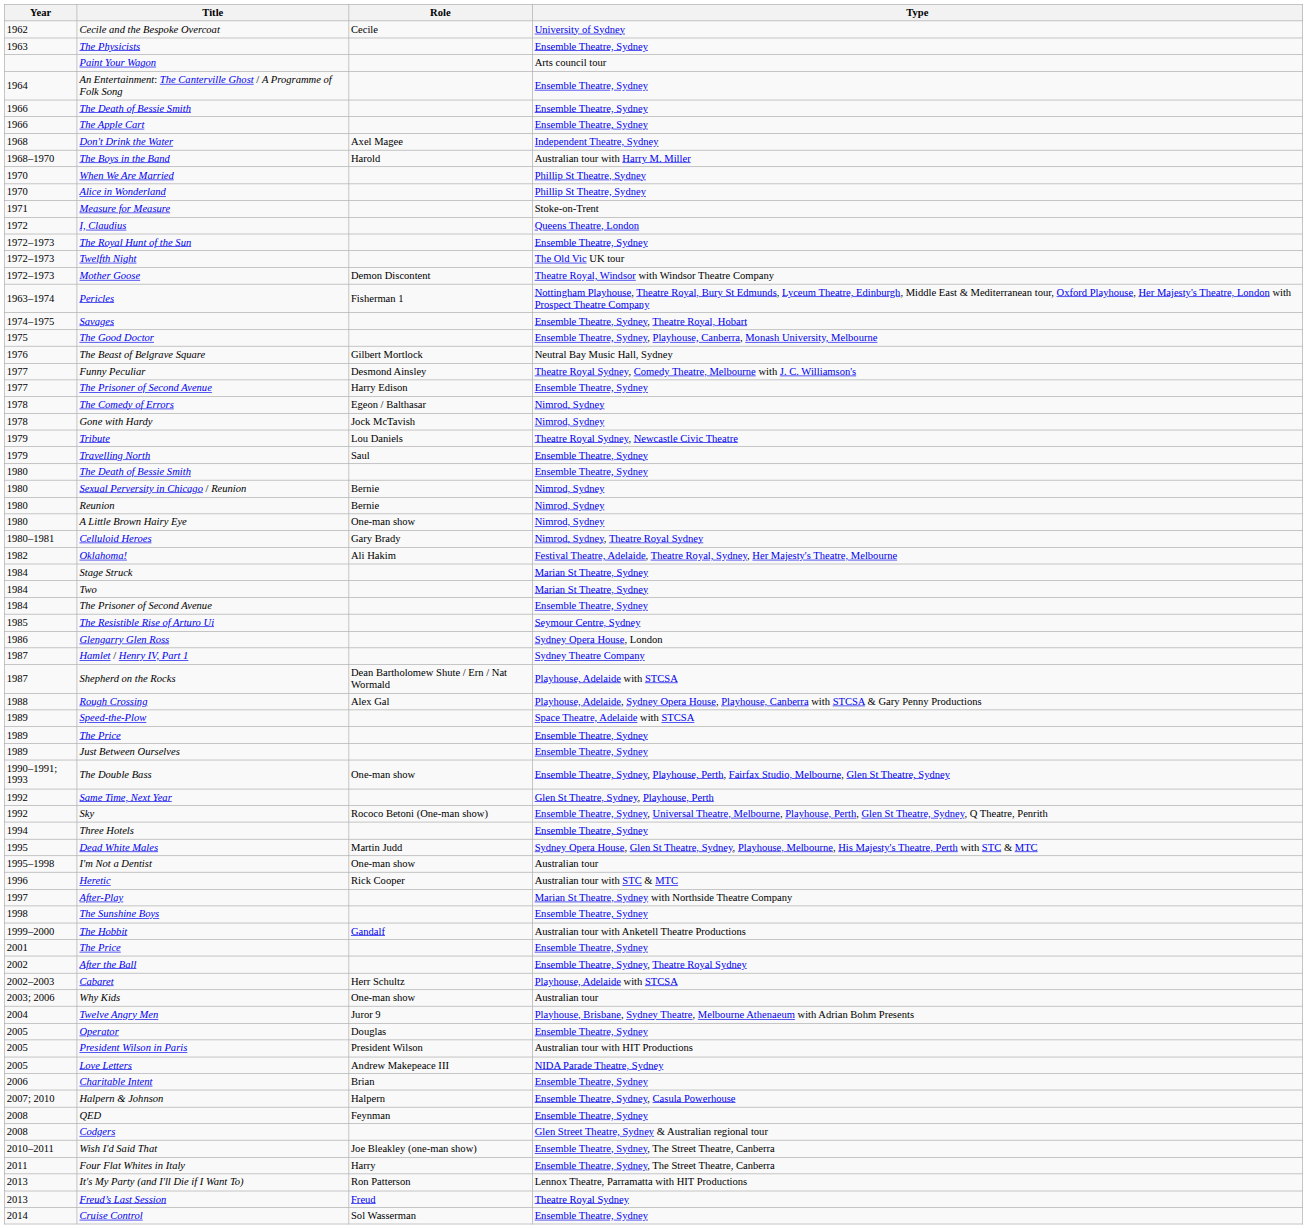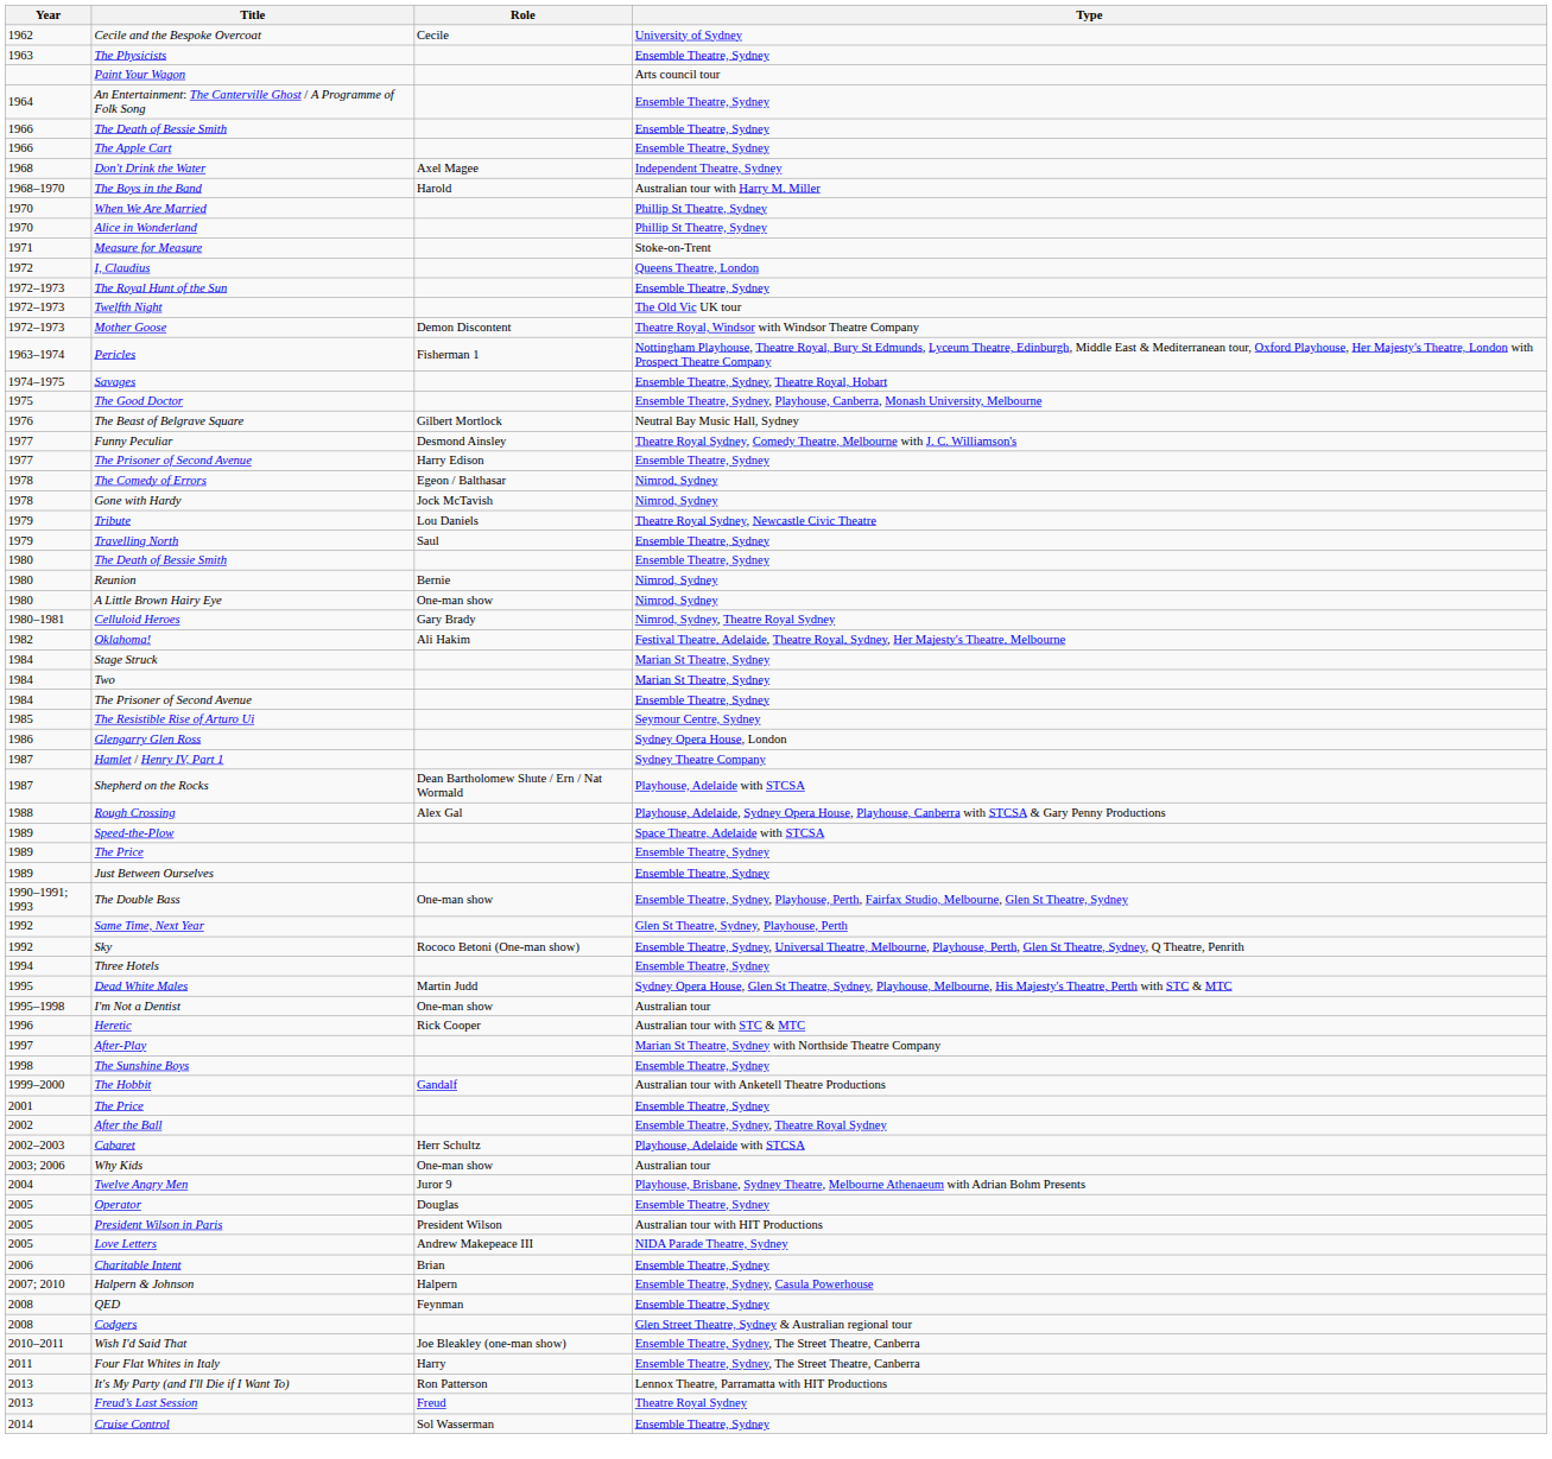 <table class="wikitable">
 <tr>
 <th>Year</th>
 <th>Title</th>
 <th>Role</th>
 <th>Type</th>
 </tr>
 <tr>
 <td>1962</td>
 <td><em>Cecile and the Bespoke Overcoat</em></td>
 <td>Cecile</td>
 <td><a href='#'>University of Sydney</a></td>
 </tr>
 <tr>
 <td>1963</td>
 <td><em><a href='#'>The Physicists</a></em></td>
 <td></td>
 <td><a href='#'>Ensemble Theatre, Sydney</a></td>
 </tr>
 <tr>
 <td></td>
 <td><em><a href='#'>Paint Your Wagon</a></em></td>
 <td></td>
 <td>Arts council tour</td>
 </tr>
 <tr>
 <td>1964</td>
 <td><em>An Entertainment</em>: <em><a href='#'>The Canterville Ghost</a></em> / <em>A  Programme of Folk Song</em></td>
 <td></td>
 <td><a href='#'>Ensemble Theatre, Sydney</a></td>
 </tr>
 <tr>
 <td>1966</td>
 <td><em><a href='#'>The Death of Bessie Smith</a></em></td>
 <td></td>
 <td><a href='#'>Ensemble Theatre, Sydney</a></td>
 </tr>
 <tr>
 <td>1966</td>
 <td><em><a href='#'>The Apple Cart</a></em></td>
 <td></td>
 <td><a href='#'>Ensemble Theatre, Sydney</a></td>
 </tr>
 <tr>
 <td>1968</td>
 <td><em><a href='#'>Don't Drink the Water</a></em></td>
 <td>Axel Magee</td>
 <td><a href='#'>Independent Theatre, Sydney</a></td>
 </tr>
 <tr>
 <td>1968–1970</td>
 <td><em><a href='#'>The Boys in the Band</a></em></td>
 <td>Harold</td>
 <td>Australian tour with <a href='#'>Harry M. Miller</a></td>
 </tr>
 <tr>
 <td>1970</td>
 <td><em><a href='#'>When We Are Married</a></em></td>
 <td></td>
 <td><a href='#'>Phillip St Theatre, Sydney</a></td>
 </tr>
 <tr>
 <td>1970</td>
 <td><em><a href='#'>Alice in Wonderland</a></em></td>
 <td></td>
 <td><a href='#'>Phillip St Theatre, Sydney</a></td>
 </tr>
 <tr>
 <td>1971</td>
 <td><em><a href='#'>Measure for Measure</a></em></td>
 <td></td>
 <td>Stoke-on-Trent</td>
 </tr>
 <tr>
 <td>1972</td>
 <td><em><a href='#'>I, Claudius</a></em></td>
 <td></td>
 <td><a href='#'>Queens Theatre, London</a></td>
 </tr>
 <tr>
 <td>1972–1973</td>
 <td><em><a href='#'>The Royal Hunt of the Sun</a></em></td>
 <td></td>
 <td><a href='#'>Ensemble Theatre, Sydney</a></td>
 </tr>
 <tr>
 <td>1972–1973</td>
 <td><em><a href='#'>Twelfth Night</a></em></td>
 <td></td>
 <td><a href='#'>The Old Vic</a> UK tour</td>
 </tr>
 <tr>
 <td>1972–1973</td>
 <td><em><a href='#'>Mother Goose</a></em></td>
 <td>Demon Discontent</td>
 <td><a href='#'>Theatre Royal, Windsor</a> with Windsor Theatre Company</td>
 </tr>
 <tr>
 <td>1963–1974</td>
 <td><em><a href='#'>Pericles</a></em></td>
 <td>Fisherman 1</td>
 <td><a href='#'>Nottingham Playhouse</a>, <a href='#'>Theatre Royal, Bury St Edmunds</a>, <a href='#'>Lyceum Theatre, Edinburgh</a>, Middle East & Mediterranean tour, <a href='#'>Oxford Playhouse</a>, <a href='#'>Her Majesty's Theatre, London</a> with <a href='#'>Prospect Theatre Company</a></td>
 </tr>
 <tr>
 <td>1974–1975</td>
 <td><em><a href='#'>Savages</a></em></td>
 <td></td>
 <td><a href='#'>Ensemble Theatre, Sydney</a>, <a href='#'>Theatre Royal, Hobart</a></td>
 </tr>
 <tr>
 <td>1975</td>
 <td><em><a href='#'>The Good Doctor</a></em></td>
 <td></td>
 <td><a href='#'>Ensemble Theatre, Sydney</a>, <a href='#'>Playhouse, Canberra</a>, <a href='#'>Monash University, Melbourne</a></td>
 </tr>
 <tr>
 <td>1976</td>
 <td><em>The Beast of Belgrave Square</em></td>
 <td>Gilbert Mortlock</td>
 <td>Neutral Bay Music Hall, Sydney</td>
 </tr>
 <tr>
 <td>1977</td>
 <td><em>Funny Peculiar</em></td>
 <td>Desmond Ainsley</td>
 <td><a href='#'>Theatre Royal Sydney</a>, <a href='#'>Comedy Theatre, Melbourne</a> with <a href='#'>J. C. Williamson's</a></td>
 </tr>
 <tr>
 <td>1977</td>
 <td><em><a href='#'>The Prisoner of Second Avenue</a></em></td>
 <td>Harry Edison</td>
 <td><a href='#'>Ensemble Theatre, Sydney</a></td>
 </tr>
 <tr>
 <td>1978</td>
 <td><em><a href='#'>The Comedy of Errors</a></em></td>
 <td>Egeon / Balthasar</td>
 <td><a href='#'>Nimrod, Sydney</a></td>
 </tr>
 <tr>
 <td>1978</td>
 <td><em>Gone with Hardy</em></td>
 <td>Jock McTavish</td>
 <td><a href='#'>Nimrod, Sydney</a></td>
 </tr>
 <tr>
 <td>1979</td>
 <td><em><a href='#'>Tribute</a></em></td>
 <td>Lou Daniels</td>
 <td><a href='#'>Theatre Royal Sydney</a>, <a href='#'>Newcastle Civic Theatre</a></td>
 </tr>
 <tr>
 <td>1979</td>
 <td><em><a href='#'>Travelling North</a></em></td>
 <td>Saul</td>
 <td><a href='#'>Ensemble Theatre, Sydney</a></td>
 </tr>
 <tr>
 <td>1980</td>
 <td><em><a href='#'>The Death of Bessie Smith</a></em></td>
 <td></td>
 <td><a href='#'>Ensemble Theatre, Sydney</a></td>
-</tr>
-<tr>
-<td>1980</td>
-<td><em><a href='#'>Sexual Perversity in Chicago</a></em> / <em>Reunion</em></td>
-<td>Bernie</td>
-<td><a href='#'>Nimrod, Sydney</a></td>
 </tr>
 <tr>
 <td>1980</td>
 <td><em>Reunion</em></td>
 <td>Bernie</td>
 <td><a href='#'>Nimrod, Sydney</a></td>
 </tr>
 <tr>
 <td>1980</td>
 <td><em>A Little Brown Hairy Eye</em></td>
 <td>One-man show</td>
 <td><a href='#'>Nimrod, Sydney</a></td>
 </tr>
 <tr>
 <td>1980–1981</td>
 <td><em><a href='#'>Celluloid Heroes</a></em></td>
 <td>Gary Brady</td>
 <td><a href='#'>Nimrod, Sydney</a>, <a href='#'>Theatre Royal Sydney</a></td>
 </tr>
 <tr>
 <td>1982</td>
 <td><em><a href='#'>Oklahoma!</a></em></td>
 <td>Ali Hakim</td>
 <td><a href='#'>Festival Theatre, Adelaide</a>, <a href='#'>Theatre Royal, Sydney</a>, <a href='#'>Her Majesty's Theatre, Melbourne</a></td>
 </tr>
 <tr>
 <td>1984</td>
 <td><em>Stage Struck</em></td>
 <td></td>
 <td><a href='#'>Marian St Theatre, Sydney</a></td>
 </tr>
 <tr>
 <td>1984</td>
 <td><em>Two</em></td>
 <td></td>
 <td><a href='#'>Marian St Theatre, Sydney</a></td>
 </tr>
 <tr>
 <td>1984</td>
 <td><em>The Prisoner of Second Avenue</em></td>
 <td></td>
 <td><a href='#'>Ensemble Theatre, Sydney</a></td>
 </tr>
 <tr>
 <td>1985</td>
 <td><em><a href='#'>The Resistible Rise of Arturo Ui</a></em></td>
 <td></td>
 <td><a href='#'>Seymour Centre, Sydney</a></td>
 </tr>
 <tr>
 <td>1986</td>
 <td><em><a href='#'>Glengarry Glen Ross</a></em></td>
 <td></td>
 <td><a href='#'>Sydney Opera House</a>, London</td>
 </tr>
 <tr>
 <td>1987</td>
 <td><em><a href='#'>Hamlet</a></em> / <em><a href='#'>Henry IV, Part 1</a></em></td>
 <td></td>
 <td><a href='#'>Sydney Theatre Company</a></td>
 </tr>
 <tr>
 <td>1987</td>
 <td><em>Shepherd on the Rocks</em></td>
 <td>Dean Bartholomew Shute / Ern / Nat Wormald</td>
 <td><a href='#'>Playhouse, Adelaide</a> with <a href='#'>STCSA</a></td>
 </tr>
 <tr>
 <td>1988</td>
 <td><em><a href='#'>Rough Crossing</a></em></td>
 <td>Alex Gal</td>
 <td><a href='#'>Playhouse, Adelaide</a>, <a href='#'>Sydney Opera House</a>, <a href='#'>Playhouse, Canberra</a> with <a href='#'>STCSA</a> & Gary Penny Productions</td>
 </tr>
 <tr>
 <td>1989</td>
 <td><em><a href='#'>Speed-the-Plow</a></em></td>
 <td></td>
 <td><a href='#'>Space Theatre, Adelaide</a> with <a href='#'>STCSA</a></td>
 </tr>
 <tr>
 <td>1989</td>
 <td><em><a href='#'>The Price</a></em></td>
 <td></td>
 <td><a href='#'>Ensemble Theatre, Sydney</a></td>
 </tr>
 <tr>
 <td>1989</td>
 <td><em>Just Between Ourselves</em></td>
 <td></td>
 <td><a href='#'>Ensemble Theatre, Sydney</a></td>
 </tr>
 <tr>
 <td>1990–1991; 1993</td>
 <td><em>The Double Bass</em></td>
 <td>One-man show</td>
 <td><a href='#'>Ensemble Theatre, Sydney</a>, <a href='#'>Playhouse, Perth</a>, <a href='#'>Fairfax Studio, Melbourne</a>, <a href='#'>Glen St Theatre, Sydney</a></td>
 </tr>
 <tr>
 <td>1992</td>
 <td><em><a href='#'>Same Time, Next Year</a></em></td>
 <td></td>
 <td><a href='#'>Glen St Theatre, Sydney</a>, <a href='#'>Playhouse, Perth</a></td>
 </tr>
 <tr>
 <td>1992</td>
 <td><em>Sky</em></td>
 <td>Rococo Betoni (One-man show)</td>
 <td><a href='#'>Ensemble Theatre, Sydney</a>, <a href='#'>Universal Theatre, Melbourne</a>, <a href='#'>Playhouse, Perth</a>, <a href='#'>Glen St Theatre, Sydney</a>, Q Theatre, Penrith</td>
 </tr>
 <tr>
 <td>1994</td>
 <td><em>Three Hotels</em></td>
 <td></td>
 <td><a href='#'>Ensemble Theatre, Sydney</a></td>
 </tr>
 <tr>
 <td>1995</td>
 <td><em><a href='#'>Dead White Males</a></em></td>
 <td>Martin Judd</td>
 <td><a href='#'>Sydney Opera House</a>, <a href='#'>Glen St Theatre, Sydney</a>, <a href='#'>Playhouse, Melbourne</a>, <a href='#'>His Majesty's Theatre, Perth</a> with <a href='#'>STC</a> & <a href='#'>MTC</a></td>
 </tr>
 <tr>
 <td>1995–1998</td>
 <td><em>I'm Not a Dentist</em></td>
 <td>One-man show</td>
 <td>Australian tour</td>
 </tr>
 <tr>
 <td>1996</td>
 <td><em><a href='#'>Heretic</a></em></td>
 <td>Rick Cooper</td>
 <td>Australian tour with <a href='#'>STC</a> & <a href='#'>MTC</a></td>
 </tr>
 <tr>
 <td>1997</td>
 <td><em><a href='#'>After-Play</a></em></td>
 <td></td>
 <td><a href='#'>Marian St Theatre, Sydney</a> with Northside Theatre Company</td>
 </tr>
 <tr>
 <td>1998</td>
 <td><em><a href='#'>The Sunshine Boys</a></em></td>
 <td></td>
 <td><a href='#'>Ensemble Theatre, Sydney</a></td>
 </tr>
 <tr>
 <td>1999–2000</td>
 <td><em><a href='#'>The Hobbit</a></em></td>
 <td><a href='#'>Gandalf</a></td>
 <td>Australian tour with Anketell Theatre Productions</td>
 </tr>
 <tr>
 <td>2001</td>
 <td><em><a href='#'>The Price</a></em></td>
 <td></td>
 <td><a href='#'>Ensemble Theatre, Sydney</a></td>
 </tr>
 <tr>
 <td>2002</td>
 <td><em><a href='#'>After the Ball</a></em></td>
 <td></td>
 <td><a href='#'>Ensemble Theatre, Sydney</a>, <a href='#'>Theatre Royal Sydney</a></td>
 </tr>
 <tr>
 <td>2002–2003</td>
 <td><em><a href='#'>Cabaret</a></em></td>
 <td>Herr Schultz</td>
 <td><a href='#'>Playhouse, Adelaide</a> with <a href='#'>STCSA</a></td>
 </tr>
 <tr>
 <td>2003; 2006</td>
 <td><em>Why Kids</em></td>
 <td>One-man show</td>
 <td>Australian tour</td>
 </tr>
 <tr>
 <td>2004</td>
 <td><em><a href='#'>Twelve Angry Men</a></em></td>
 <td>Juror 9</td>
 <td><a href='#'>Playhouse, Brisbane</a>, <a href='#'>Sydney Theatre</a>, <a href='#'>Melbourne Athenaeum</a> with Adrian Bohm Presents</td>
 </tr>
 <tr>
 <td>2005</td>
 <td><em><a href='#'>Operator</a></em></td>
 <td>Douglas</td>
 <td><a href='#'>Ensemble Theatre, Sydney</a></td>
 </tr>
 <tr>
 <td>2005</td>
 <td><em><a href='#'>President Wilson in Paris</a></em></td>
 <td>President Wilson</td>
 <td>Australian tour with HIT Productions</td>
 </tr>
 <tr>
 <td>2005</td>
 <td><em><a href='#'>Love Letters</a></em></td>
 <td>Andrew Makepeace III</td>
 <td><a href='#'>NIDA Parade Theatre, Sydney</a></td>
 </tr>
 <tr>
 <td>2006</td>
 <td><em><a href='#'>Charitable Intent</a></em></td>
 <td>Brian</td>
 <td><a href='#'>Ensemble Theatre, Sydney</a></td>
 </tr>
 <tr>
 <td>2007; 2010</td>
 <td><em>Halpern & Johnson</em></td>
 <td>Halpern</td>
 <td><a href='#'>Ensemble Theatre, Sydney</a>, <a href='#'>Casula Powerhouse</a></td>
 </tr>
 <tr>
 <td>2008</td>
 <td><em>QED</em></td>
 <td>Feynman</td>
 <td><a href='#'>Ensemble Theatre, Sydney</a></td>
 </tr>
 <tr>
 <td>2008</td>
 <td><em><a href='#'>Codgers</a></em></td>
 <td></td>
 <td><a href='#'>Glen Street Theatre, Sydney</a> & Australian regional tour</td>
 </tr>
 <tr>
 <td>2010–2011</td>
 <td><em>Wish I'd Said That</em></td>
 <td>Joe Bleakley (one-man show)</td>
 <td><a href='#'>Ensemble Theatre, Sydney</a>, The Street Theatre, Canberra</td>
 </tr>
 <tr>
 <td>2011</td>
 <td><em>Four Flat Whites in Italy</em></td>
 <td>Harry</td>
 <td><a href='#'>Ensemble Theatre, Sydney</a>, The Street Theatre, Canberra</td>
 </tr>
 <tr>
 <td>2013</td>
 <td><em>It's My Party (and I'll Die if I Want To)</em></td>
 <td>Ron Patterson</td>
 <td>Lennox Theatre, Parramatta with HIT Productions</td>
 </tr>
 <tr>
 <td>2013</td>
 <td><em><a href='#'>Freud’s Last Session</a></em></td>
 <td><a href='#'>Freud</a></td>
 <td><a href='#'>Theatre Royal Sydney</a></td>
 </tr>
 <tr>
 <td>2014</td>
 <td><em><a href='#'>Cruise Control</a></em></td>
 <td>Sol Wasserman</td>
 <td><a href='#'>Ensemble Theatre, Sydney</a></td>
 </tr>
 </table>
